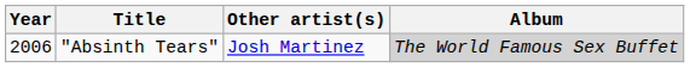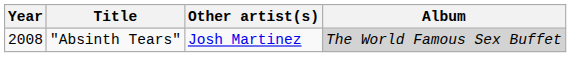 <table class="wikitable plainrowheaders">
 <tr>
 <th scope="col">Year</th>
 <th scope="col">Title</th>
 <th scope="col">Other artist(s)</th>
 <th scope="col">Album</th>
 </tr>
 <tr>
-<td>2006</td>
+<td>2008</td>
 <td>"Absinth Tears"</td>
 <td><a href='#'>Josh Martinez</a></td>
 <td style="background: lightgrey;"><em>The World Famous Sex Buffet</em></td>
 </tr>
 </table>
